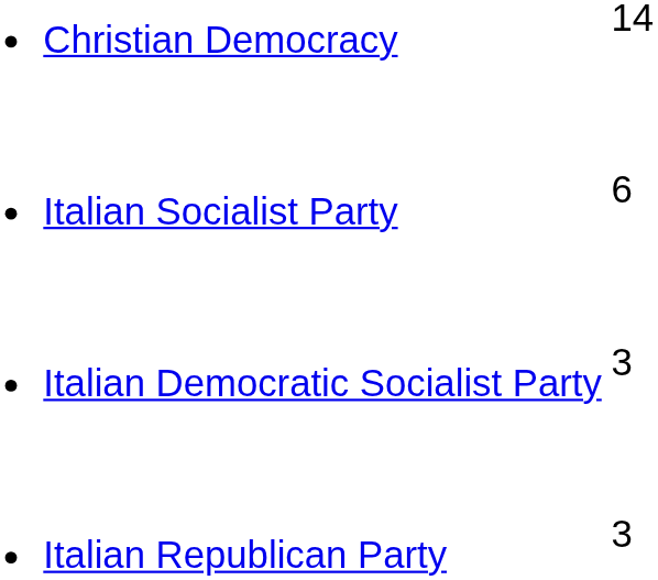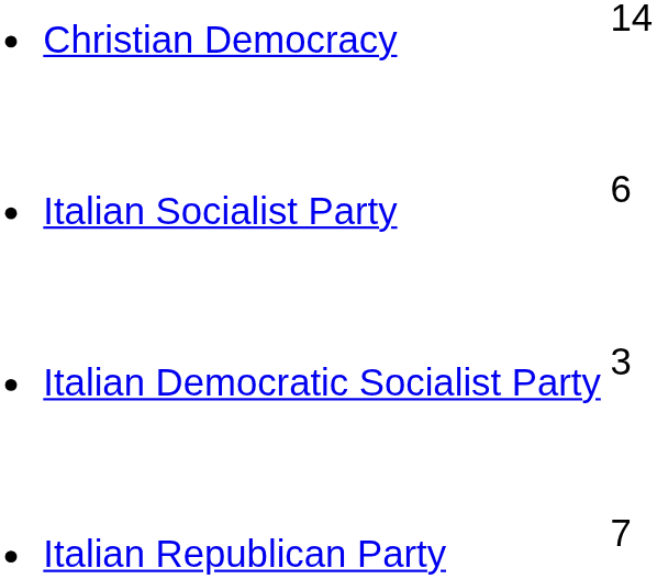 <table>
 <tr>
 <td><br><ul><li><a href='#'>Christian Democracy</a></li></ul></td>
 <td><div>14</div></td>
 </tr>
 <tr>
 <td><br><ul><li><a href='#'>Italian Socialist Party</a></li></ul></td>
 <td><div>6</div></td>
 </tr>
 <tr>
 <td><br><ul><li><a href='#'>Italian Democratic Socialist Party</a></li></ul></td>
 <td><div>3</div></td>
 </tr>
 <tr>
 <td><br><ul><li><a href='#'>Italian Republican Party</a></li></ul></td>
-<td><div>3</div></td>
+<td><div>7</div></td>
 </tr>
 </table>
